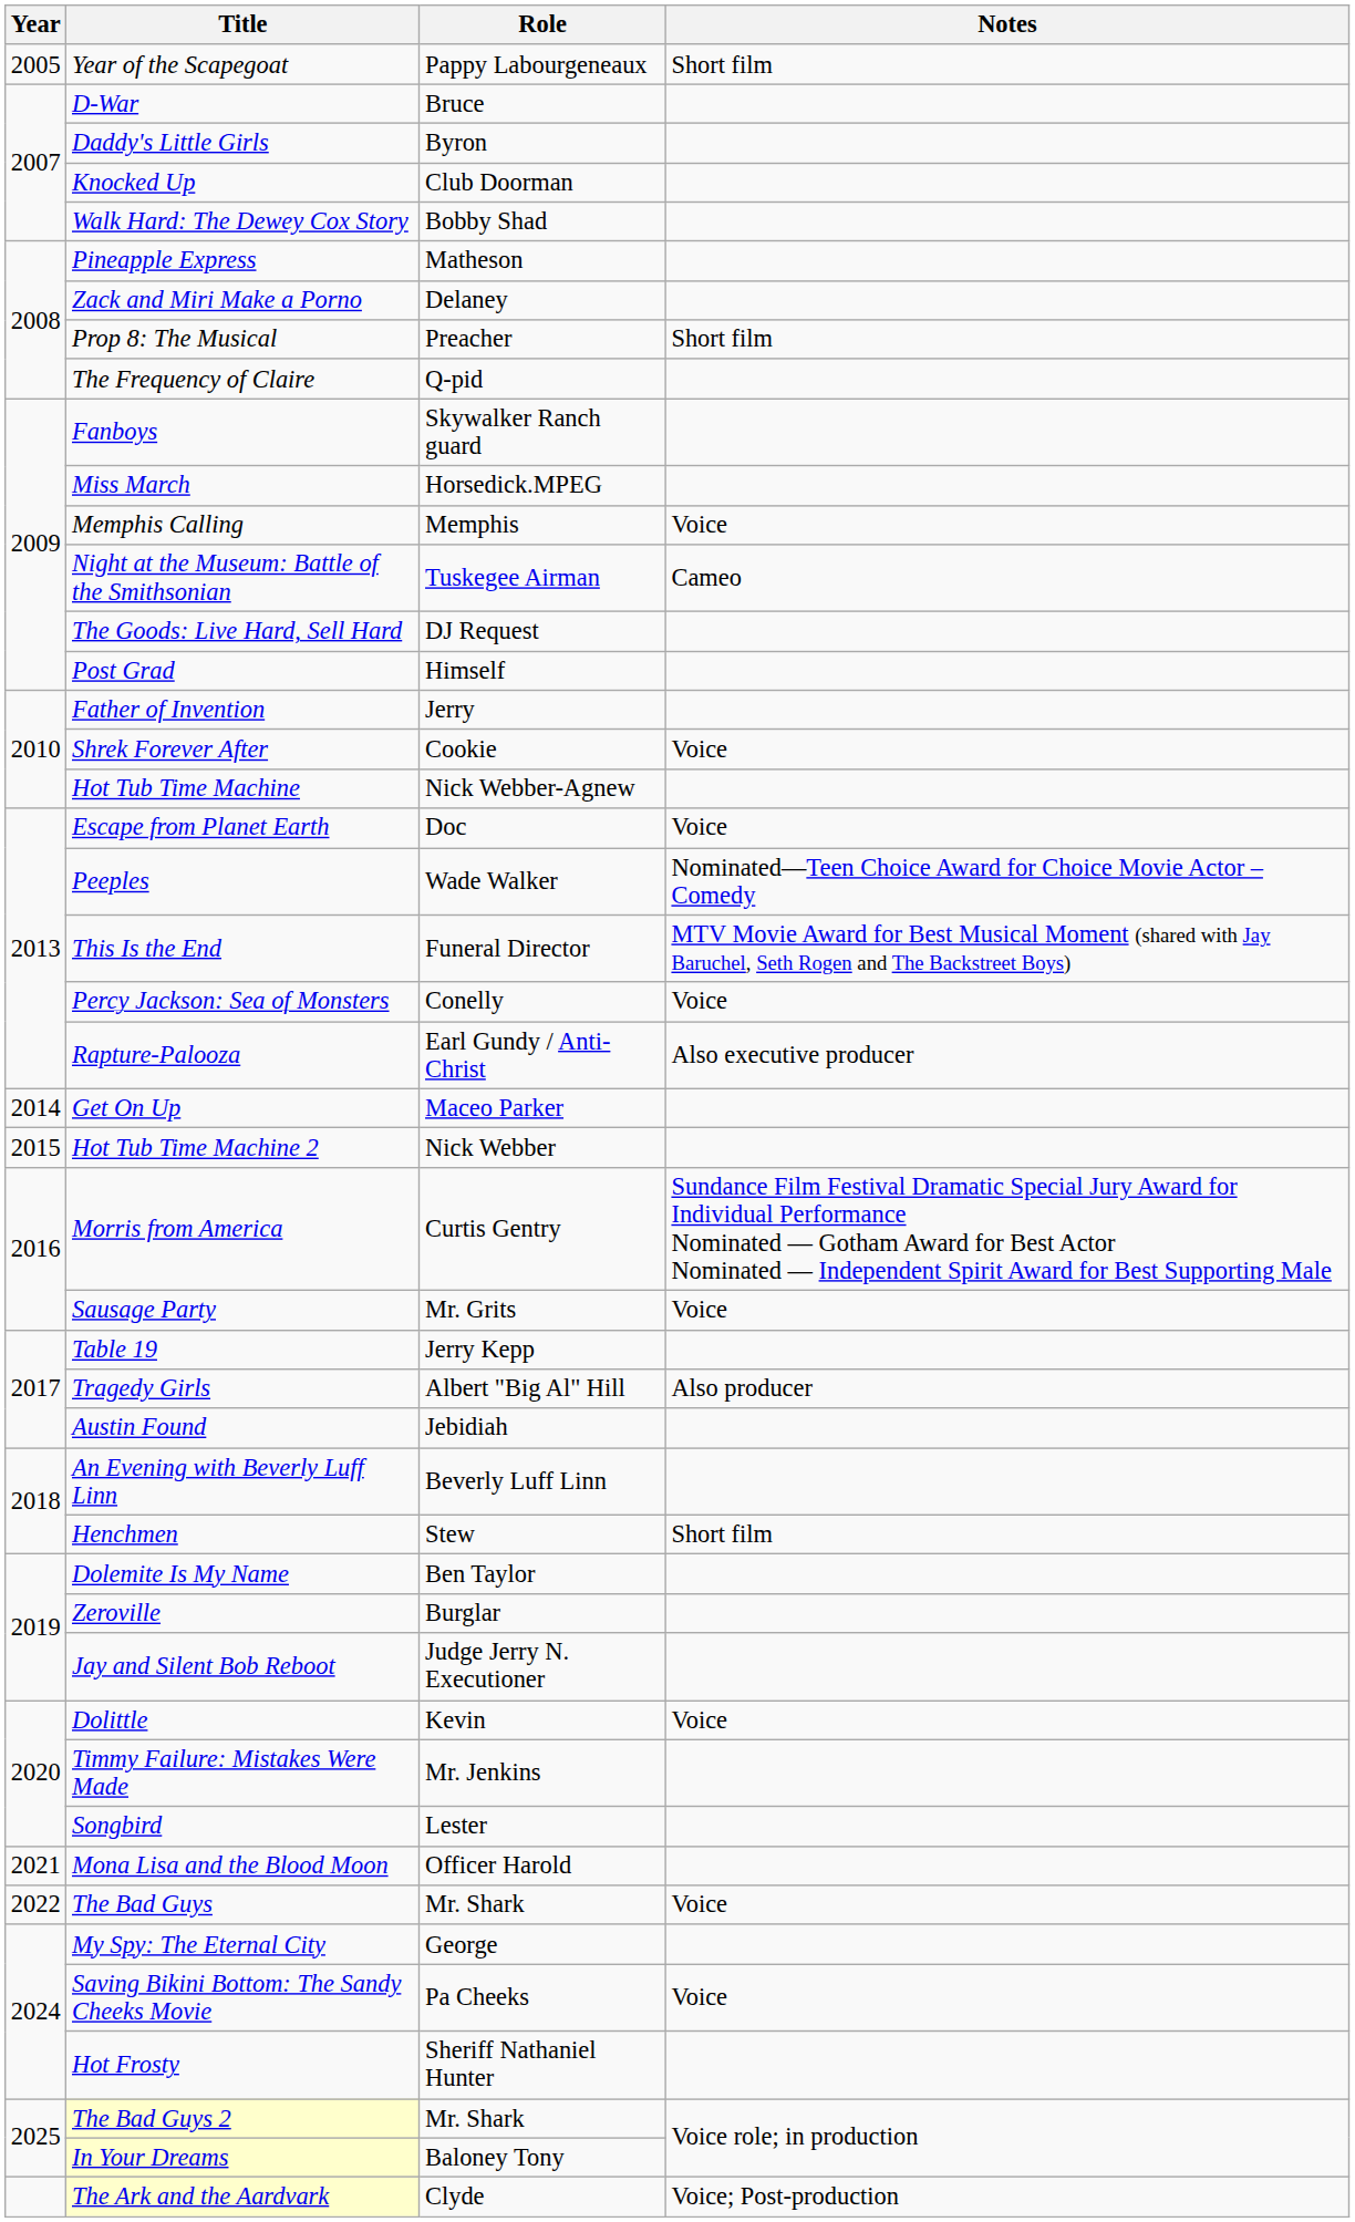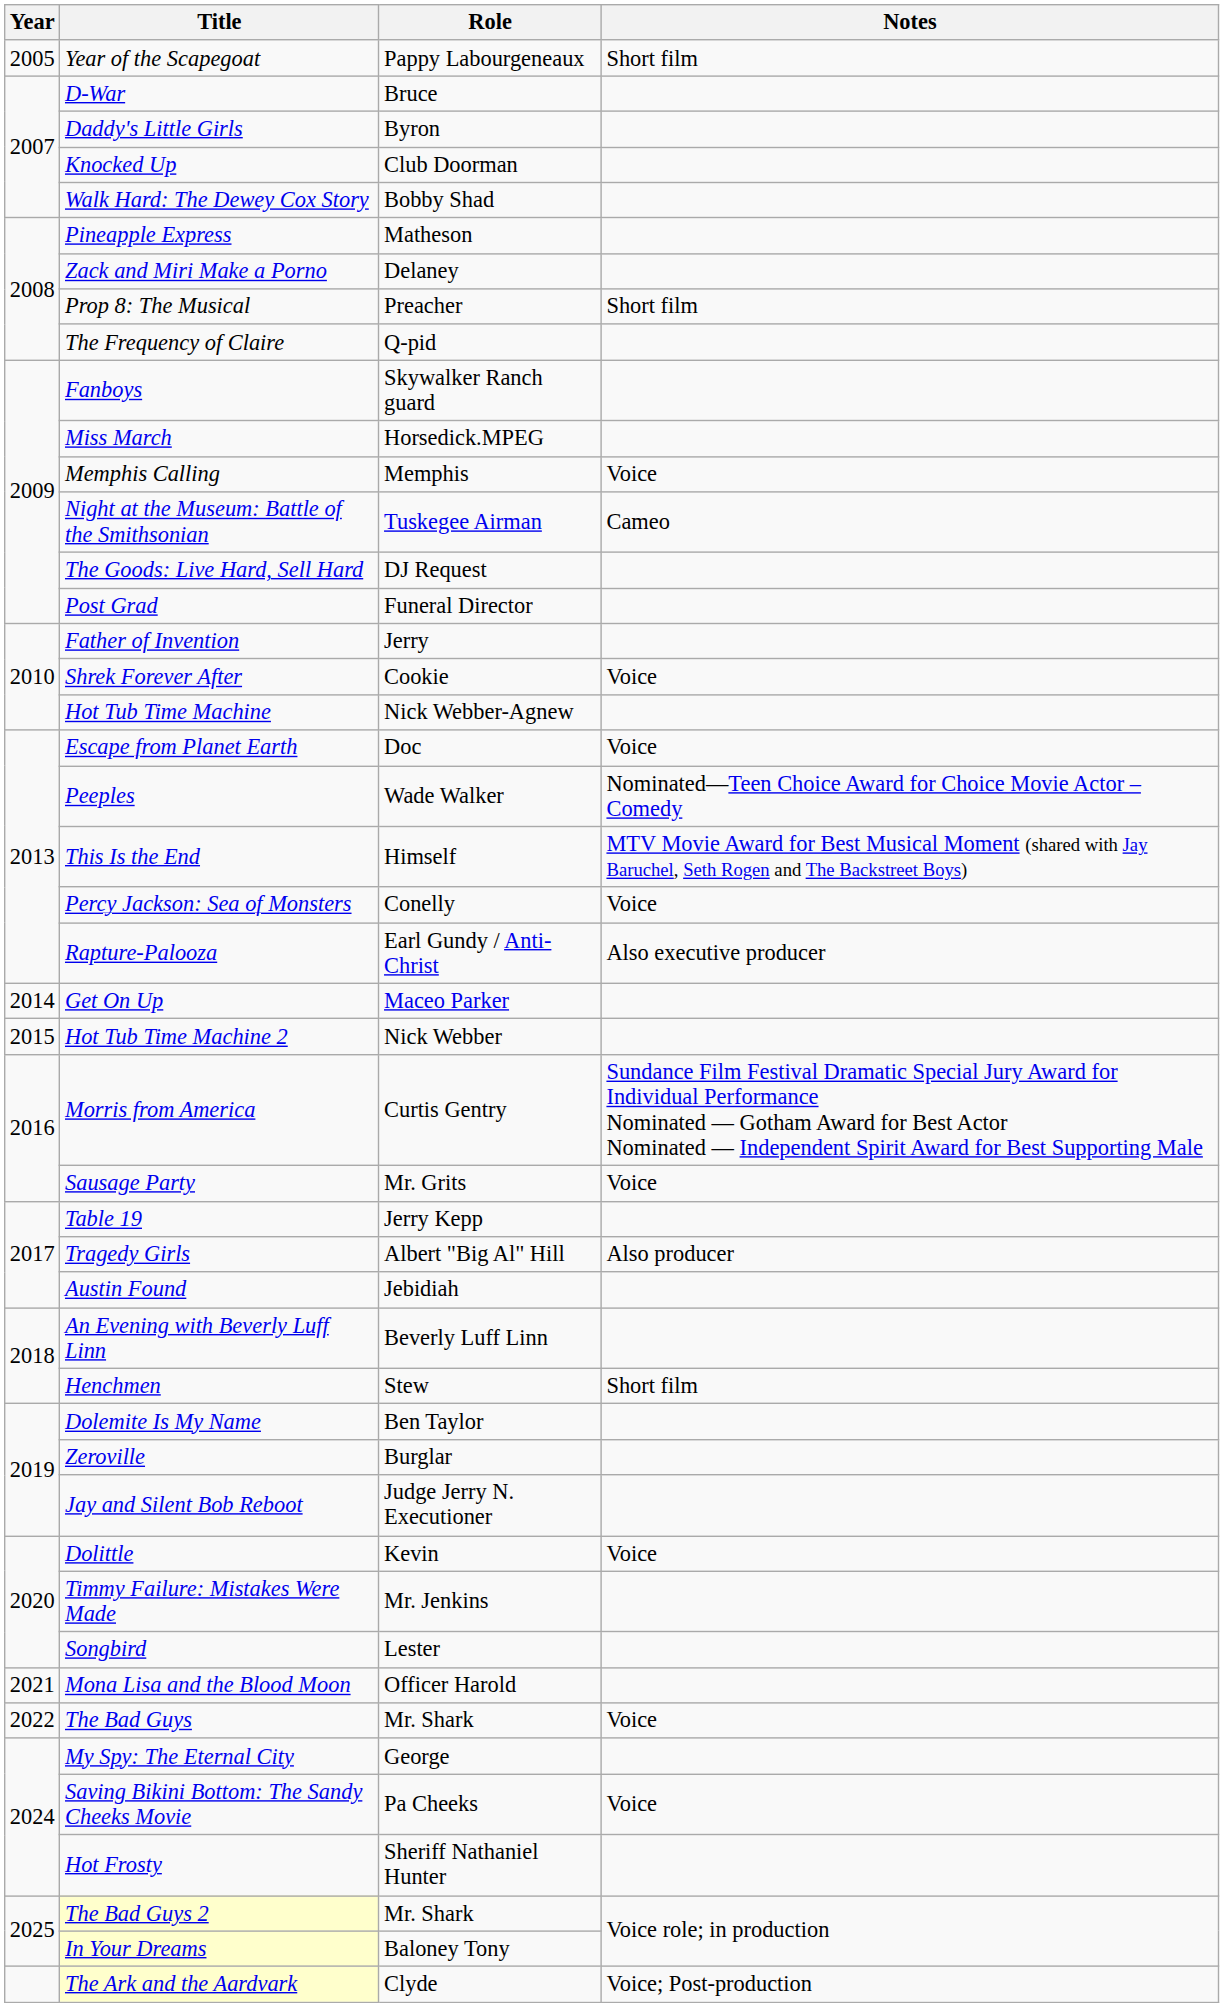 <table class="wikitable sortable">
 <tr>
 <th>Year</th>
 <th>Title</th>
 <th>Role</th>
 <th>Notes<br></th>
 </tr>
 <tr>
 <td>2005</td>
 <td><em>Year of the Scapegoat</em></td>
 <td>Pappy Labourgeneaux</td>
 <td>Short film</td>
 </tr>
 <tr>
 <td rowspan="4">2007</td>
 <td><em><a href='#'>D-War</a></em></td>
 <td>Bruce</td>
 <td></td>
 </tr>
 <tr>
 <td><em><a href='#'>Daddy's Little Girls</a></em></td>
 <td>Byron</td>
 <td></td>
 </tr>
 <tr>
 <td><em><a href='#'>Knocked Up</a></em></td>
 <td>Club Doorman</td>
 <td></td>
 </tr>
 <tr>
 <td><em><a href='#'>Walk Hard: The Dewey Cox Story</a></em></td>
 <td>Bobby Shad</td>
 <td></td>
 </tr>
 <tr>
 <td rowspan="4">2008</td>
 <td><em><a href='#'>Pineapple Express</a></em></td>
 <td>Matheson</td>
 <td></td>
 </tr>
 <tr>
 <td><em><a href='#'>Zack and Miri Make a Porno</a></em></td>
 <td>Delaney</td>
 <td></td>
 </tr>
 <tr>
 <td><em>Prop 8: The Musical</em></td>
 <td>Preacher</td>
 <td>Short film</td>
 </tr>
 <tr>
 <td><em>The Frequency of Claire</em></td>
 <td>Q-pid</td>
 <td></td>
 </tr>
 <tr>
 <td rowspan="6">2009</td>
 <td><em><a href='#'>Fanboys</a></em></td>
 <td>Skywalker Ranch guard</td>
 <td></td>
 </tr>
 <tr>
 <td><em><a href='#'>Miss March</a></em></td>
 <td>Horsedick.MPEG</td>
 <td></td>
 </tr>
 <tr>
 <td><em>Memphis Calling</em></td>
 <td>Memphis</td>
 <td>Voice</td>
 </tr>
 <tr>
 <td><em><a href='#'>Night at the Museum: Battle of the Smithsonian</a></em></td>
 <td><a href='#'>Tuskegee Airman</a></td>
 <td>Cameo</td>
 </tr>
 <tr>
 <td><em><a href='#'>The Goods: Live Hard, Sell Hard</a></em></td>
 <td>DJ Request</td>
 <td></td>
 </tr>
 <tr>
 <td><em><a href='#'>Post Grad</a></em></td>
-<td>Himself</td>
+<td>Funeral Director</td>
 <td></td>
 </tr>
 <tr>
 <td rowspan="3">2010</td>
 <td><em><a href='#'>Father of Invention</a></em></td>
 <td>Jerry</td>
 <td></td>
 </tr>
 <tr>
 <td><em><a href='#'>Shrek Forever After</a></em></td>
 <td>Cookie</td>
 <td>Voice</td>
 </tr>
 <tr>
 <td><em><a href='#'>Hot Tub Time Machine</a></em></td>
 <td>Nick Webber-Agnew</td>
 <td></td>
 </tr>
 <tr>
 <td rowspan="5">2013</td>
 <td><em><a href='#'>Escape from Planet Earth</a></em></td>
 <td>Doc</td>
 <td>Voice</td>
 </tr>
 <tr>
 <td><em><a href='#'>Peeples</a></em></td>
 <td>Wade Walker</td>
 <td>Nominated—<a href='#'>Teen Choice Award for Choice Movie Actor – Comedy</a></td>
 </tr>
 <tr>
 <td><em><a href='#'>This Is the End</a></em></td>
-<td>Funeral Director</td>
+<td>Himself</td>
 <td><a href='#'>MTV Movie Award for Best Musical Moment</a> <small>(shared with <a href='#'>Jay Baruchel</a>, <a href='#'>Seth Rogen</a> and <a href='#'>The Backstreet Boys</a>)</small></td>
 </tr>
 <tr>
 <td><em><a href='#'>Percy Jackson: Sea of Monsters</a></em></td>
 <td>Conelly</td>
 <td>Voice</td>
 </tr>
 <tr>
 <td><em><a href='#'>Rapture-Palooza</a></em></td>
 <td>Earl Gundy / <a href='#'>Anti-Christ</a></td>
 <td>Also executive producer</td>
 </tr>
 <tr>
 <td>2014</td>
 <td><em><a href='#'>Get On Up</a></em></td>
 <td><a href='#'>Maceo Parker</a></td>
 <td></td>
 </tr>
 <tr>
 <td>2015</td>
 <td><em><a href='#'>Hot Tub Time Machine 2</a></em></td>
 <td>Nick Webber</td>
 <td></td>
 </tr>
 <tr>
 <td rowspan="2">2016</td>
 <td><em><a href='#'>Morris from America</a></em></td>
 <td>Curtis Gentry</td>
 <td><a href='#'>Sundance Film Festival Dramatic Special Jury Award for Individual Performance</a><br>Nominated — Gotham Award for Best Actor<br>Nominated — <a href='#'>Independent Spirit Award for Best Supporting Male</a></td>
 </tr>
 <tr>
 <td><em><a href='#'>Sausage Party</a></em></td>
 <td>Mr. Grits</td>
 <td>Voice</td>
 </tr>
 <tr>
 <td rowspan="3">2017</td>
 <td><em><a href='#'>Table 19</a></em></td>
 <td>Jerry Kepp</td>
 <td></td>
 </tr>
 <tr>
 <td><em><a href='#'>Tragedy Girls</a></em></td>
 <td>Albert "Big Al" Hill</td>
 <td>Also producer</td>
 </tr>
 <tr>
 <td><em><a href='#'>Austin Found</a></em></td>
 <td>Jebidiah</td>
 <td></td>
 </tr>
 <tr>
 <td rowspan="2">2018</td>
 <td><em><a href='#'>An Evening with Beverly Luff Linn</a></em></td>
 <td>Beverly Luff Linn</td>
 <td></td>
 </tr>
 <tr>
 <td><em><a href='#'>Henchmen</a></em></td>
 <td>Stew</td>
 <td>Short film</td>
 </tr>
 <tr>
 <td rowspan="3">2019</td>
 <td><em><a href='#'>Dolemite Is My Name</a></em></td>
 <td>Ben Taylor</td>
 <td></td>
 </tr>
 <tr>
 <td><em><a href='#'>Zeroville</a></em></td>
 <td>Burglar</td>
 <td></td>
 </tr>
 <tr>
 <td><em><a href='#'>Jay and Silent Bob Reboot</a></em></td>
 <td>Judge Jerry N. Executioner</td>
 <td></td>
 </tr>
 <tr>
 <td rowspan="3">2020</td>
 <td><em><a href='#'>Dolittle</a></em></td>
 <td>Kevin</td>
 <td>Voice</td>
 </tr>
 <tr>
 <td><em><a href='#'>Timmy Failure: Mistakes Were Made</a></em></td>
 <td>Mr. Jenkins</td>
 <td></td>
 </tr>
 <tr>
 <td><em><a href='#'>Songbird</a></em></td>
 <td>Lester</td>
 <td></td>
 </tr>
 <tr>
 <td>2021</td>
 <td><em><a href='#'>Mona Lisa and the Blood Moon</a></em></td>
 <td>Officer Harold</td>
 <td></td>
 </tr>
 <tr>
 <td>2022</td>
 <td><em><a href='#'>The Bad Guys</a></em></td>
 <td>Mr. Shark</td>
 <td>Voice</td>
 </tr>
 <tr>
 <td rowspan="3">2024</td>
 <td><em><a href='#'>My Spy: The Eternal City</a></em></td>
 <td>George</td>
 <td></td>
 </tr>
 <tr>
 <td><em><a href='#'>Saving Bikini Bottom: The Sandy Cheeks Movie</a></em></td>
 <td>Pa Cheeks</td>
 <td>Voice</td>
 </tr>
 <tr>
 <td><em><a href='#'>Hot Frosty</a></em></td>
 <td>Sheriff Nathaniel Hunter</td>
 <td></td>
 </tr>
 <tr>
 <td rowspan="2">2025</td>
 <td style="background:#FFFFCC;"><em><a href='#'>The Bad Guys 2</a></em> </td>
 <td>Mr. Shark</td>
 <td rowspan="2">Voice role; in production</td>
 </tr>
 <tr>
 <td style="background:#FFFFCC;"><em><a href='#'>In Your Dreams</a></em> </td>
 <td>Baloney Tony</td>
 </tr>
 <tr>
 <td></td>
 <td style="background:#FFFFCC;"><em><a href='#'>The Ark and the Aardvark</a></em> </td>
 <td>Clyde</td>
 <td>Voice; Post-production</td>
 </tr>
 </table>
